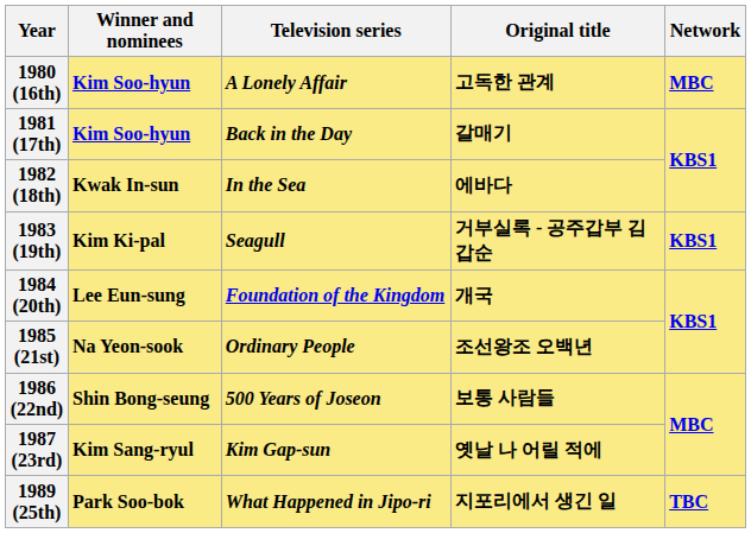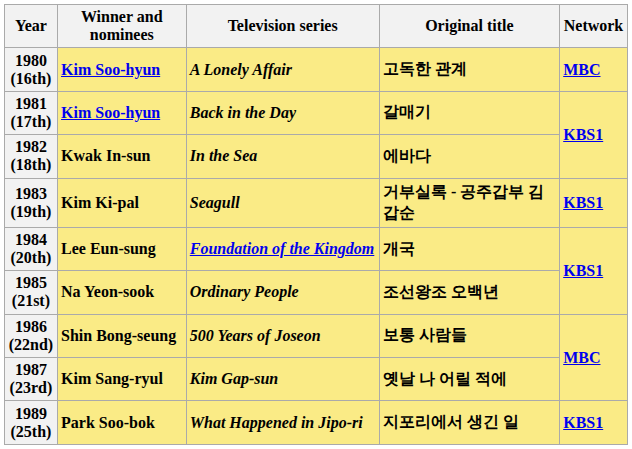 <table class="wikitable" style="width:100%;" cellpadding="6">
 <tr>
 <th style="width:5%;">Year</th>
 <th style="width:20%;">Winner and nominees</th>
 <th style="width:30%;">Television series</th>
 <th style="width:28%;">Original title</th>
 <th style="width:5%;">Network</th>
 </tr>
 <tr>
 <th>1980<br>(16th)</th>
 <td style="background:#FAEB86;"><strong><a href='#'>Kim Soo-hyun</a> </strong></td>
 <td style="background:#FAEB86;"><strong><em>A Lonely Affair</em></strong></td>
 <td style="background:#FAEB86;"><strong>고독한 관계</strong></td>
 <td style="background:#FAEB86;"><strong><a href='#'>MBC</a></strong></td>
 </tr>
 <tr>
 <th>1981<br>(17th)</th>
 <td style="background:#FAEB86;"><strong><a href='#'>Kim Soo-hyun</a> </strong></td>
 <td style="background:#FAEB86;"><strong><em>Back in the Day</em></strong></td>
 <td style="background:#FAEB86;"><strong>갈매기</strong></td>
 <td rowspan="2" style="background:#FAEB86;"><a href='#'><strong>KBS1</strong></a></td>
 </tr>
 <tr>
 <th>1982<br>(18th)</th>
 <td style="background:#FAEB86;"><strong>Kwak In-sun </strong></td>
 <td style="background:#FAEB86;"><strong><em>In the Sea</em></strong></td>
 <td style="background:#FAEB86;"><strong>에바다</strong></td>
 </tr>
 <tr>
 <th>1983<br>(19th)</th>
 <td style="background:#FAEB86;"><strong>Kim Ki-pal </strong></td>
 <td style="background:#FAEB86;"><strong><em>Seagull</em></strong></td>
 <td style="background:#FAEB86;"><strong>거부실록 - 공주갑부 김갑순</strong></td>
 <td style="background:#FAEB86;"><a href='#'><strong>KBS1</strong></a></td>
 </tr>
 <tr>
 <th>1984<br>(20th)</th>
 <td style="background:#FAEB86;"><strong>Lee Eun-sung </strong></td>
 <td style="background:#FAEB86;"><strong><em><a href='#'>Foundation of the Kingdom</a></em></strong></td>
 <td style="background:#FAEB86;"><strong>개국</strong></td>
 <td rowspan="2" style="background:#FAEB86;"><a href='#'><strong>KBS1</strong></a></td>
 </tr>
 <tr>
 <th>1985<br>(21st)</th>
 <td style="background:#FAEB86;"><strong>Na Yeon-sook </strong></td>
 <td style="background:#FAEB86;"><strong><em>Ordinary People</em></strong></td>
 <td style="background:#FAEB86;"><strong>조선왕조 오백년</strong></td>
 </tr>
 <tr>
 <th>1986<br>(22nd)</th>
 <td style="background:#FAEB86;"><strong>Shin Bong-seung </strong></td>
 <td style="background:#FAEB86;"><strong><em>500 Years of Joseon</em></strong></td>
 <td style="background:#FAEB86;"><strong>보통 사람들</strong></td>
 <td rowspan="2" style="background:#FAEB86;"><strong><a href='#'>MBC</a></strong></td>
 </tr>
 <tr>
 <th>1987<br>(23rd)</th>
 <td style="background:#FAEB86;"><strong>Kim Sang-ryul </strong></td>
 <td style="background:#FAEB86;"><strong><em>Kim Gap-sun</em></strong></td>
 <td style="background:#FAEB86;"><strong>옛날 나 어릴 적에</strong></td>
 </tr>
 <tr>
 <th>1989<br>(25th)</th>
 <td style="background:#FAEB86;"><strong>Park Soo-bok </strong></td>
 <td style="background:#FAEB86;"><strong><em>What Happened in Jipo-ri</em></strong></td>
 <td style="background:#FAEB86;"><strong>지포리에서 생긴 일</strong></td>
-<td style="background:#FAEB86;"><strong><a href='#'>TBC</a></strong></td>
+<td style="background:#FAEB86;"><a href='#'><strong>KBS1</strong></a></td>
 </tr>
 </table>
